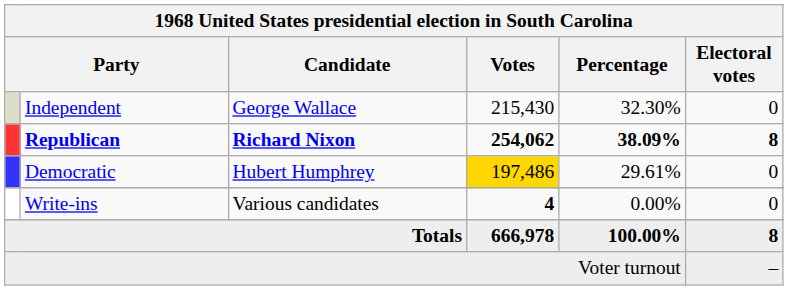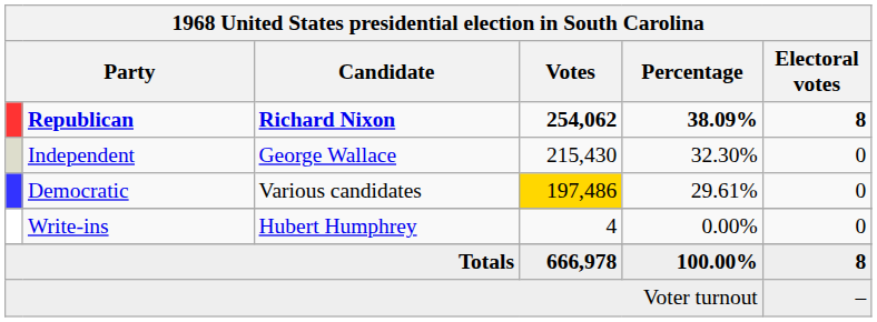 <table class="wikitable" style="font-size: 95%;">
 <tr>
 <th colspan="6">1968 United States presidential election in South Carolina</th>
 </tr>
 <tr>
 <th colspan="2" style="width: 15em">Party</th>
 <th style="width: 17em">Candidate</th>
 <th style="width: 5em">Votes</th>
 <th style="width: 7em">Percentage</th>
 <th style="width: 5em">Electoral votes</th>
 </tr>
 <tr>
+<th style="background-color:#FF3333; width: 3px"></th>
+<td style="width: 130px"><strong><a href='#'>Republican</a></strong></td>
+<td><strong><a href='#'>Richard Nixon</a></strong></td>
+<td align="right"><strong>254,062</strong></td>
+<td align="right"><strong>38.09%</strong></td>
+<td align="right"><strong>8</strong></td>
+</tr>
+<tr>
 <th style="background-color:#DDDDCC; width: 3px"></th>
 <td style="width: 130px"><a href='#'>Independent</a></td>
 <td><a href='#'>George Wallace</a></td>
 <td align="right">215,430</td>
 <td align="right">32.30%</td>
 <td align="right">0</td>
 </tr>
 <tr>
-<th style="background-color:#FF3333; width: 3px"></th>
-<td style="width: 130px"><strong><a href='#'>Republican</a></strong></td>
-<td><strong><a href='#'>Richard Nixon</a></strong></td>
-<td align="right"><strong>254,062</strong></td>
-<td align="right"><strong>38.09%</strong></td>
-<td align="right"><strong>8</strong></td>
-</tr>
-<tr>
 <th style="background-color:#3333FF; width: 3px"></th>
 <td style="width: 130px"><a href='#'>Democratic</a></td>
-<td><a href='#'>Hubert Humphrey</a></td>
+<td>Various candidates</td>
 <td align="right" style="background: gold;">197,486</td>
 <td align="right">29.61%</td>
 <td align="right">0</td>
 </tr>
 <tr>
 </tr>
 <tr>
 <th style="background-color:#FFFFFF; width: 3px"></th>
 <td style="width: 130px"><a href='#'>Write-ins</a></td>
-<td>Various candidates</td>
-<td align="right"><strong>4</strong></td>
+<td><a href='#'>Hubert Humphrey</a></td>
+<td align="right">4</td>
 <td align="right">0.00%</td>
 <td align="right">0</td>
 </tr>
 <tr>
 </tr>
 <tr bgcolor="#EEEEEE">
 <td colspan="3" align="right"><strong>Totals</strong></td>
 <td align="right"><strong>666,978</strong></td>
 <td align="right"><strong>100.00%</strong></td>
 <td align="right"><strong>8</strong></td>
 </tr>
 <tr bgcolor="#EEEEEE">
 <td colspan="5" align="right">Voter turnout</td>
 <td colspan="1" align="right">–</td>
 </tr>
 </table>
